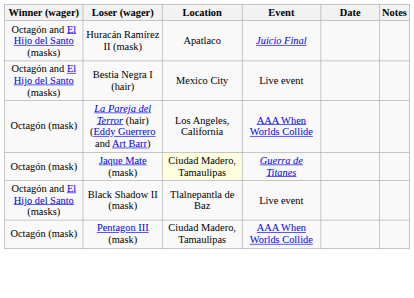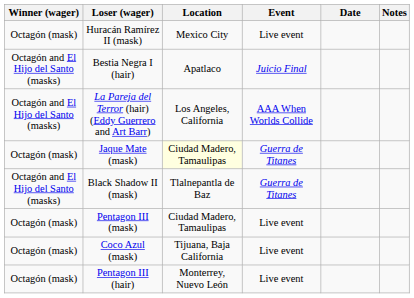 <table class="wikitable sortable" width=100%  style="text-align: center">
 <tr>
 <th width=20% scope="col">Winner (wager)</th>
 <th width=20% scope="col">Loser (wager)</th>
 <th width=20% scope="col">Location</th>
 <th width=20% scope="col">Event</th>
 <th width=15% scope="col">Date</th>
 <th class="unsortable" width=5% scope="col">Notes</th>
 </tr>
 <tr>
+<td>Octagón (mask)</td>
+<td>Huracán Ramírez II (mask)</td>
+<td>Mexico City</td>
+<td>Live event</td>
+<td></td>
+<td></td>
+</tr>
+<tr>
 <td>Octagón and <a href='#'>El Hijo del Santo</a> (masks)</td>
-<td>Huracán Ramírez II (mask)</td>
+<td>Bestia Negra I (hair)</td>
 <td>Apatlaco</td>
 <td><em><a href='#'>Juicio Final</a></em></td>
 <td></td>
 <td></td>
 </tr>
 <tr>
 <td>Octagón and <a href='#'>El Hijo del Santo</a> (masks)</td>
-<td>Bestia Negra I (hair)</td>
-<td>Mexico City</td>
-<td>Live event</td>
-<td></td>
-<td></td>
-</tr>
-<tr>
-<td>Octagón (mask)</td>
 <td><em><a href='#'>La Pareja del Terror</a></em> (hair)<br>(<a href='#'>Eddy Guerrero</a> and <a href='#'>Art Barr</a>)</td>
 <td>Los Angeles, California</td>
 <td><a href='#'>AAA When Worlds Collide</a></td>
 <td></td>
 <td></td>
 </tr>
 <tr>
 <td>Octagón (mask)</td>
 <td><a href='#'>Jaque Mate</a> (mask)</td>
 <td style="background: lightyellow;">Ciudad Madero, Tamaulipas</td>
 <td><em><a href='#'>Guerra de Titanes</a></em></td>
 <td></td>
 <td></td>
 </tr>
 <tr>
 <td>Octagón and <a href='#'>El Hijo del Santo</a> (masks)</td>
 <td>Black Shadow II (mask)</td>
 <td>Tlalnepantla de Baz</td>
-<td>Live event</td>
+<td><em><a href='#'>Guerra de Titanes</a></em></td>
 <td></td>
 <td></td>
 </tr>
 <tr>
 <td>Octagón (mask)</td>
 <td><a href='#'>Pentagon III</a> (mask)</td>
 <td>Ciudad Madero, Tamaulipas</td>
-<td><a href='#'>AAA When Worlds Collide</a></td>
+<td>Live event</td>
 <td></td>
 <td></td>
 </tr>
+<tr>
+<td>Octagón (mask)</td>
+<td><a href='#'>Coco Azul</a> (mask)</td>
+<td>Tijuana, Baja California</td>
+<td>Live event</td>
+<td></td>
+<td></td>
+</tr>
+<tr>
+<td>Octagón (mask)</td>
+<td><a href='#'>Pentagon III</a> (hair)</td>
+<td>Monterrey, Nuevo León</td>
+<td>Live event</td>
+<td></td>
+<td> </td>
+</tr>
 </table>
